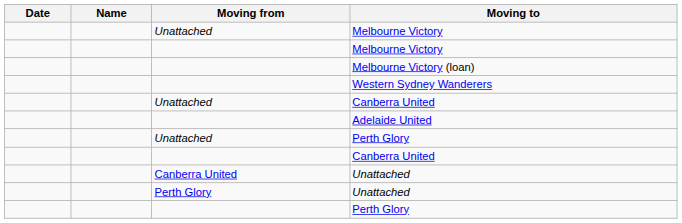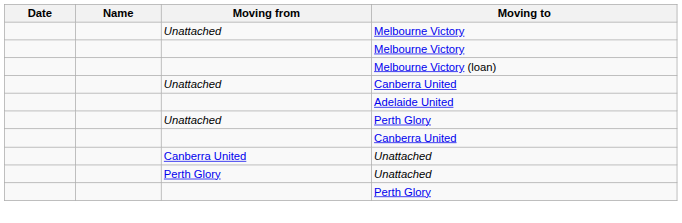 <table class="wikitable sortable" style="width:72%; font-size:95%; ">
 <tr>
 <th>Date</th>
 <th>Name</th>
 <th>Moving from</th>
 <th>Moving to</th>
 </tr>
 <tr>
 <td></td>
 <td></td>
 <td><em>Unattached</em></td>
 <td><a href='#'>Melbourne Victory</a></td>
 </tr>
 <tr>
 <td></td>
 <td></td>
 <td></td>
 <td><a href='#'>Melbourne Victory</a></td>
 </tr>
 <tr>
 <td></td>
 <td></td>
 <td></td>
 <td><a href='#'>Melbourne Victory</a> (loan)</td>
-</tr>
-<tr>
-<td></td>
-<td></td>
-<td></td>
-<td><a href='#'>Western Sydney Wanderers</a></td>
 </tr>
 <tr>
 <td></td>
 <td></td>
 <td><em>Unattached</em></td>
 <td><a href='#'>Canberra United</a></td>
 </tr>
 <tr>
 <td></td>
 <td></td>
 <td></td>
 <td><a href='#'>Adelaide United</a></td>
 </tr>
 <tr>
 <td></td>
 <td></td>
 <td><em>Unattached</em></td>
 <td><a href='#'>Perth Glory</a></td>
 </tr>
 <tr>
 <td></td>
 <td></td>
 <td></td>
 <td><a href='#'>Canberra United</a></td>
 </tr>
 <tr>
 <td></td>
 <td></td>
 <td><a href='#'>Canberra United</a></td>
 <td><em>Unattached</em></td>
 </tr>
 <tr>
 <td></td>
 <td></td>
 <td><a href='#'>Perth Glory</a></td>
 <td><em>Unattached</em></td>
 </tr>
 <tr>
 <td></td>
 <td></td>
 <td></td>
 <td><a href='#'>Perth Glory</a></td>
 </tr>
 </table>
